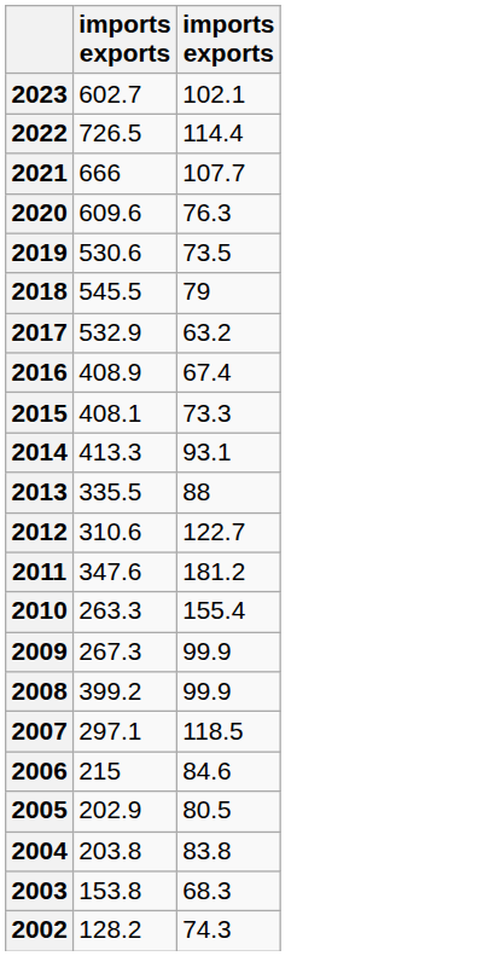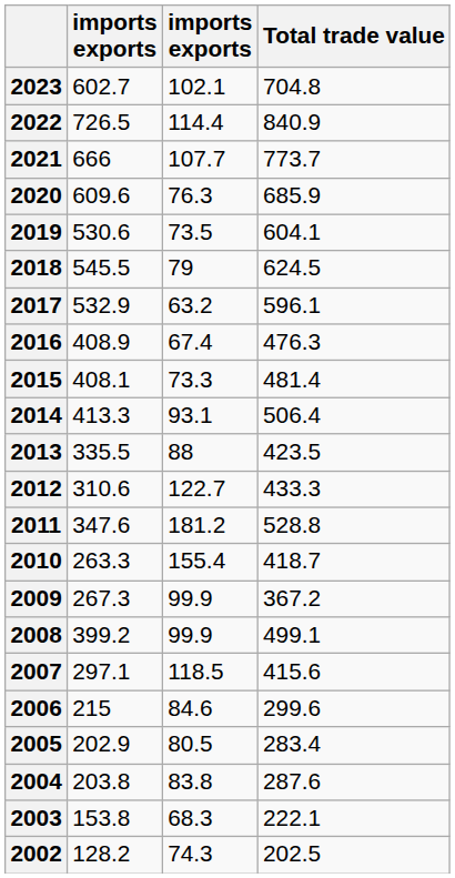 <table class="wikitable">
 <tr>
 <th></th>
 <th> imports<br> exports</th>
 <th> imports<br> exports</th>
+<th>Total trade value</th>
 </tr>
 <tr>
 <th>2023</th>
 <td>602.7</td>
 <td>102.1</td>
+<td>704.8</td>
 </tr>
 <tr>
 <th>2022</th>
 <td>726.5</td>
 <td>114.4</td>
+<td>840.9</td>
 </tr>
 <tr>
 <th>2021</th>
 <td>666</td>
 <td>107.7</td>
+<td>773.7</td>
 </tr>
 <tr>
 <th>2020</th>
 <td>609.6</td>
 <td>76.3</td>
+<td>685.9</td>
 </tr>
 <tr>
 <th>2019</th>
 <td>530.6</td>
 <td>73.5</td>
+<td>604.1</td>
 </tr>
 <tr>
 <th>2018</th>
 <td>545.5</td>
 <td>79</td>
+<td>624.5</td>
 </tr>
 <tr>
 <th>2017</th>
 <td>532.9</td>
 <td>63.2</td>
+<td>596.1</td>
 </tr>
 <tr>
 <th>2016</th>
 <td>408.9</td>
 <td>67.4</td>
+<td>476.3</td>
 </tr>
 <tr>
 <th>2015</th>
 <td>408.1</td>
 <td>73.3</td>
+<td>481.4</td>
 </tr>
 <tr>
 <th>2014</th>
 <td>413.3</td>
 <td>93.1</td>
+<td>506.4</td>
 </tr>
 <tr>
 <th>2013</th>
 <td>335.5</td>
 <td>88</td>
+<td>423.5</td>
 </tr>
 <tr>
 <th>2012</th>
 <td>310.6</td>
 <td>122.7</td>
+<td>433.3</td>
 </tr>
 <tr>
 <th>2011</th>
 <td>347.6</td>
 <td>181.2</td>
+<td>528.8</td>
 </tr>
 <tr>
 <th>2010</th>
 <td>263.3</td>
 <td>155.4</td>
+<td>418.7</td>
 </tr>
 <tr>
 <th>2009</th>
 <td>267.3</td>
 <td>99.9</td>
+<td>367.2</td>
 </tr>
 <tr>
 <th>2008</th>
 <td>399.2</td>
 <td>99.9</td>
+<td>499.1</td>
 </tr>
 <tr>
 <th>2007</th>
 <td>297.1</td>
 <td>118.5</td>
+<td>415.6</td>
 </tr>
 <tr>
 <th>2006</th>
 <td>215</td>
 <td>84.6</td>
+<td>299.6</td>
 </tr>
 <tr>
 <th>2005</th>
 <td>202.9</td>
 <td>80.5</td>
+<td>283.4</td>
 </tr>
 <tr>
 <th>2004</th>
 <td>203.8</td>
 <td>83.8</td>
+<td>287.6</td>
 </tr>
 <tr>
 <th>2003</th>
 <td>153.8</td>
 <td>68.3</td>
+<td>222.1</td>
 </tr>
 <tr>
 <th>2002</th>
 <td>128.2</td>
 <td>74.3</td>
+<td>202.5</td>
 </tr>
 </table>
